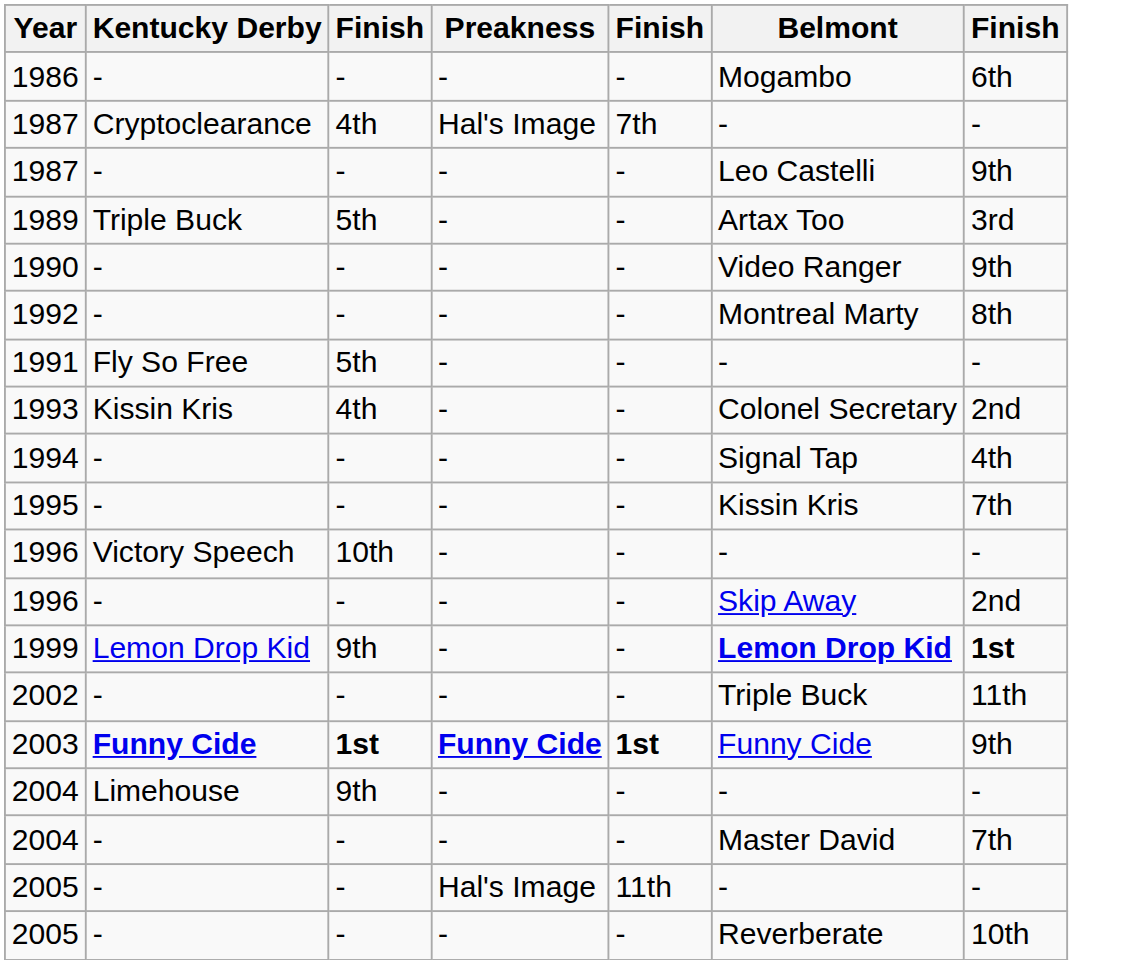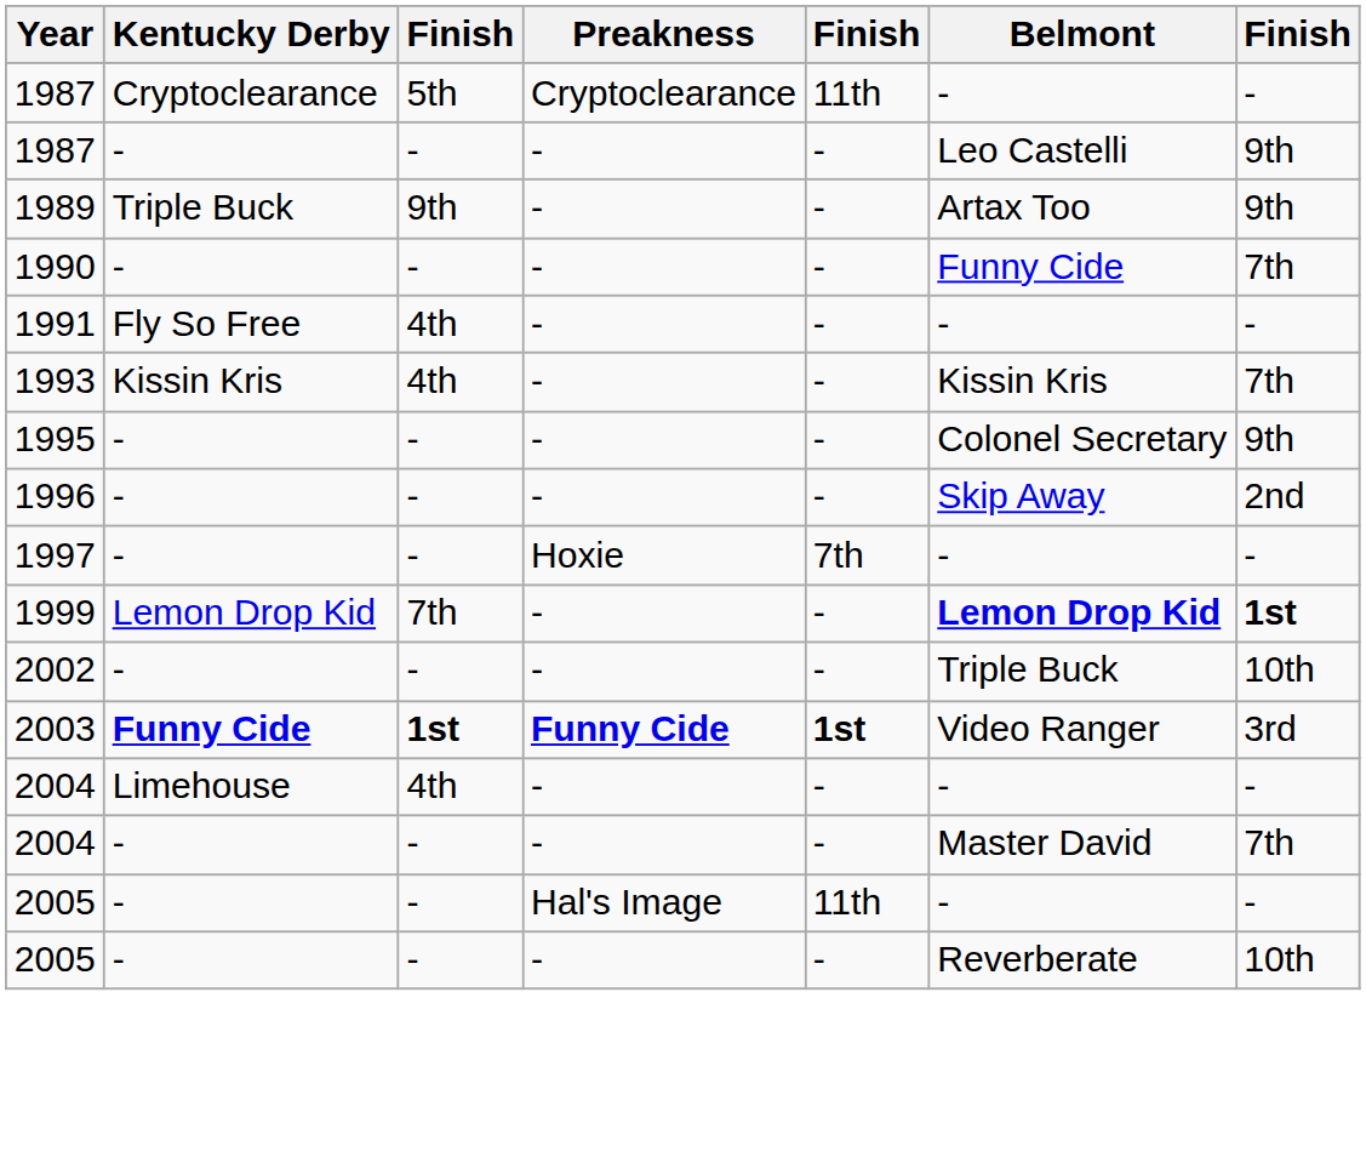 <table class="wikitable">
 <tr>
 <th>Year</th>
 <th>Kentucky Derby</th>
 <th>Finish</th>
 <th>Preakness</th>
 <th>Finish</th>
 <th>Belmont</th>
 <th>Finish</th>
 </tr>
 <tr>
-<td>1986</td>
-<td>-</td>
-<td>-</td>
-<td>-</td>
-<td>-</td>
-<td>Mogambo</td>
-<td>6th</td>
-</tr>
-<tr>
 <td>1987</td>
 <td>Cryptoclearance</td>
-<td>4th</td>
-<td>Hal's Image</td>
-<td>7th</td>
+<td>5th</td>
+<td>Cryptoclearance</td>
+<td>11th</td>
 <td>-</td>
 <td>-</td>
 </tr>
 <tr>
 <td>1987</td>
 <td>-</td>
 <td>-</td>
 <td>-</td>
 <td>-</td>
 <td>Leo Castelli</td>
 <td>9th</td>
 </tr>
 <tr>
 <td>1989</td>
 <td>Triple Buck</td>
-<td>5th</td>
+<td>9th</td>
 <td>-</td>
 <td>-</td>
 <td>Artax Too</td>
-<td>3rd</td>
+<td>9th</td>
 </tr>
 <tr>
 <td>1990</td>
 <td>-</td>
 <td>-</td>
 <td>-</td>
 <td>-</td>
-<td>Video Ranger</td>
-<td>9th</td>
-</tr>
-<tr>
-<td>1992</td>
-<td>-</td>
-<td>-</td>
-<td>-</td>
-<td>-</td>
-<td>Montreal Marty</td>
-<td>8th</td>
+<td><a href='#'>Funny Cide</a></td>
+<td>7th</td>
 </tr>
 <tr>
 <td>1991</td>
 <td>Fly So Free</td>
-<td>5th</td>
+<td>4th</td>
 <td>-</td>
 <td>-</td>
 <td>-</td>
 <td>-</td>
 </tr>
 <tr>
 <td>1993</td>
 <td>Kissin Kris</td>
 <td>4th</td>
 <td>-</td>
 <td>-</td>
-<td>Colonel Secretary</td>
-<td>2nd</td>
-</tr>
-<tr>
-<td>1994</td>
-<td>-</td>
-<td>-</td>
-<td>-</td>
-<td>-</td>
-<td>Signal Tap</td>
-<td>4th</td>
+<td>Kissin Kris</td>
+<td>7th</td>
 </tr>
 <tr>
 <td>1995</td>
 <td>-</td>
 <td>-</td>
 <td>-</td>
 <td>-</td>
-<td>Kissin Kris</td>
-<td>7th</td>
-</tr>
-<tr>
-<td>1996</td>
-<td>Victory Speech</td>
-<td>10th</td>
-<td>-</td>
-<td>-</td>
-<td>-</td>
-<td>-</td>
+<td>Colonel Secretary</td>
+<td>9th</td>
 </tr>
 <tr>
 <td>1996</td>
 <td>-</td>
 <td>-</td>
 <td>-</td>
 <td>-</td>
 <td><a href='#'>Skip Away</a></td>
 <td>2nd</td>
 </tr>
 <tr>
+<td>1997</td>
+<td>-</td>
+<td>-</td>
+<td>Hoxie</td>
+<td>7th</td>
+<td>-</td>
+<td>-</td>
+</tr>
+<tr>
 <td>1999</td>
 <td><a href='#'>Lemon Drop Kid</a></td>
-<td>9th</td>
+<td>7th</td>
 <td>-</td>
 <td>-</td>
 <td><strong><a href='#'>Lemon Drop Kid</a></strong></td>
 <td><strong>1st</strong></td>
 </tr>
 <tr>
 <td>2002</td>
 <td>-</td>
 <td>-</td>
 <td>-</td>
 <td>-</td>
 <td>Triple Buck</td>
-<td>11th</td>
+<td>10th</td>
 </tr>
 <tr>
 <td>2003</td>
 <td><strong><a href='#'>Funny Cide</a></strong></td>
 <td><strong>1st</strong></td>
 <td><strong><a href='#'>Funny Cide</a></strong></td>
 <td><strong>1st</strong></td>
-<td><a href='#'>Funny Cide</a></td>
-<td>9th</td>
+<td>Video Ranger</td>
+<td>3rd</td>
 </tr>
 <tr>
 <td>2004</td>
 <td>Limehouse</td>
-<td>9th</td>
+<td>4th</td>
 <td>-</td>
 <td>-</td>
 <td>-</td>
 <td>-</td>
 </tr>
 <tr>
 <td>2004</td>
 <td>-</td>
 <td>-</td>
 <td>-</td>
 <td>-</td>
 <td>Master David</td>
 <td>7th</td>
 </tr>
 <tr>
 <td>2005</td>
 <td>-</td>
 <td>-</td>
 <td>Hal's Image</td>
 <td>11th</td>
 <td>-</td>
 <td>-</td>
 </tr>
 <tr>
 <td>2005</td>
 <td>-</td>
 <td>-</td>
 <td>-</td>
 <td>-</td>
 <td>Reverberate</td>
 <td>10th</td>
 </tr>
 </table>
